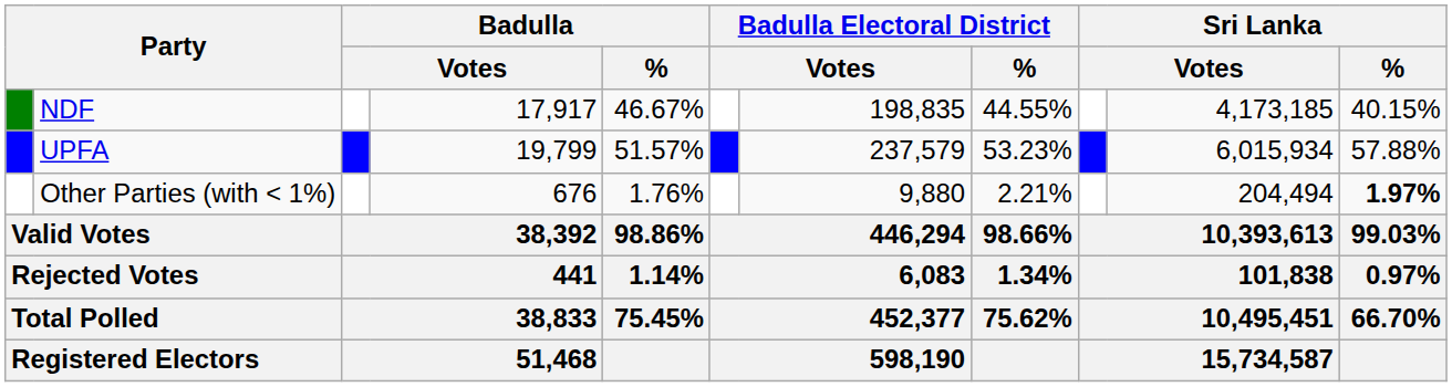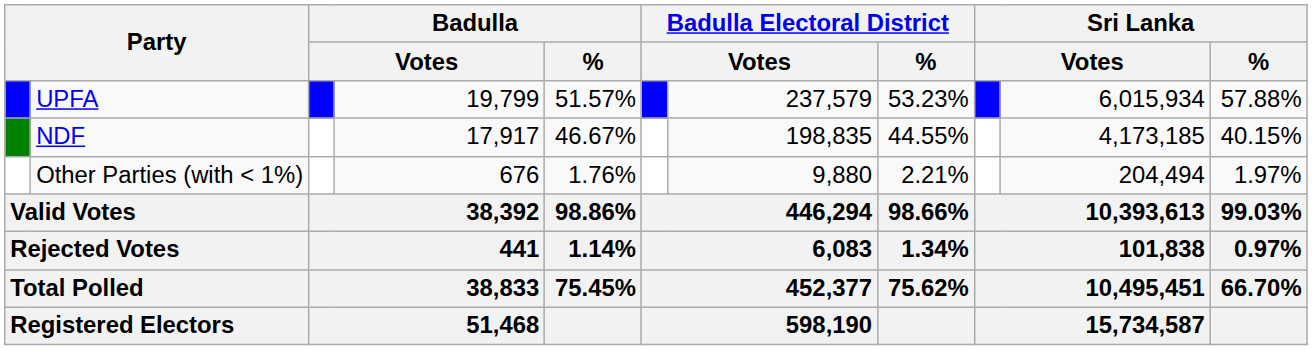 <table class="wikitable">
 <tr>
 <th colspan="2" width="144px"rowspan="2">Party</th>
 <th colspan="3" width="216px">Badulla</th>
 <th colspan="3" width="216px"><a href='#'>Badulla Electoral District</a></th>
 <th colspan="3" width="216px">Sri Lanka</th>
 </tr>
 <tr>
 <th colspan="2" width="144px">Votes</th>
 <th>%</th>
 <th colspan="2" width="144px">Votes</th>
 <th>%</th>
 <th colspan="2" width="144px">Votes</th>
 <th>%</th>
 </tr>
 <tr>
+<td style="background-color:blue;" width="10px"></td>
+<td style="text-align:left;"><a href='#'>UPFA</a></td>
+<td style="background-color:blue;" width="10px"></td>
+<td style="text-align:right;">19,799</td>
+<td style="text-align:right;">51.57%</td>
+<td style="background-color:blue;" width="10px"></td>
+<td style="text-align:right;">237,579</td>
+<td style="text-align:right;">53.23%</td>
+<td style="background-color:blue;" width="10px"></td>
+<td style="text-align:right;">6,015,934</td>
+<td style="text-align:right;">57.88%</td>
+</tr>
+<tr>
 <td style="background-color:green;" width="10px"></td>
 <td style="text-align:left;"><a href='#'>NDF</a></td>
 <td style="background-color:white;" width="10px"></td>
 <td style="text-align:right;">17,917</td>
 <td style="text-align:right;">46.67%</td>
 <td style="background-color:white;" width="10px"></td>
 <td style="text-align:right;">198,835</td>
 <td style="text-align:right;">44.55%</td>
 <td style="background-color:white;" width="10px"></td>
 <td style="text-align:right;">4,173,185</td>
 <td style="text-align:right;">40.15%</td>
 </tr>
 <tr>
-<td style="background-color:blue;" width="10px"></td>
-<td style="text-align:left;"><a href='#'>UPFA</a></td>
-<td style="background-color:blue;" width="10px"></td>
-<td style="text-align:right;">19,799</td>
-<td style="text-align:right;">51.57%</td>
-<td style="background-color:blue;" width="10px"></td>
-<td style="text-align:right;">237,579</td>
-<td style="text-align:right;">53.23%</td>
-<td style="background-color:blue;" width="10px"></td>
-<td style="text-align:right;">6,015,934</td>
-<td style="text-align:right;">57.88%</td>
-</tr>
-<tr>
 <td style="background-color:white;" width="10px"></td>
 <td style="text-align:left;">Other Parties (with < 1%)</td>
 <td style="background-color:white;" width="10px"></td>
 <td style="text-align:right;">676</td>
 <td style="text-align:right;">1.76%</td>
 <td style="background-color:white;" width="10px"></td>
 <td style="text-align:right;">9,880</td>
 <td style="text-align:right;">2.21%</td>
 <td style="background-color:white;" width="10px"></td>
 <td style="text-align:right;">204,494</td>
-<td style="text-align:right;"><strong>1.97%</strong></td>
+<td style="text-align:right;">1.97%</td>
 </tr>
 <tr>
 <th colspan="2" width="144px"style="text-align:left;">Valid Votes</th>
 <th style="text-align:right;"colspan="2" width="144px">38,392</th>
 <th style="text-align:right;">98.86%</th>
 <th style="text-align:right;"colspan="2" width="144px">446,294</th>
 <th style="text-align:right;">98.66%</th>
 <th style="text-align:right;"colspan="2" width="144px">10,393,613</th>
 <th style="text-align:right;">99.03%</th>
 </tr>
 <tr>
 <th colspan="2" width="144px"style="text-align:left;">Rejected Votes</th>
 <th style="text-align:right;"colspan="2" width="144px">441</th>
 <th style="text-align:right;">1.14%</th>
 <th style="text-align:right;"colspan="2" width="144px">6,083</th>
 <th style="text-align:right;">1.34%</th>
 <th style="text-align:right;"colspan="2" width="144px">101,838</th>
 <th style="text-align:right;">0.97%</th>
 </tr>
 <tr>
 <th colspan="2" width="144px"style="text-align:left;">Total Polled</th>
 <th style="text-align:right;"colspan="2" width="144px">38,833</th>
 <th style="text-align:right;">75.45%</th>
 <th style="text-align:right;"colspan="2" width="144px">452,377</th>
 <th style="text-align:right;">75.62%</th>
 <th style="text-align:right;"colspan="2" width="144px">10,495,451</th>
 <th style="text-align:right;">66.70%</th>
 </tr>
 <tr>
 <th colspan="2" width="144px"style="text-align:left;">Registered Electors</th>
 <th style="text-align:right;"colspan="2" width="144px">51,468</th>
 <th></th>
 <th style="text-align:right;"colspan="2" width="144px">598,190</th>
 <th></th>
 <th style="text-align:right;"colspan="2" width="144px">15,734,587</th>
 <th></th>
 </tr>
 </table>
